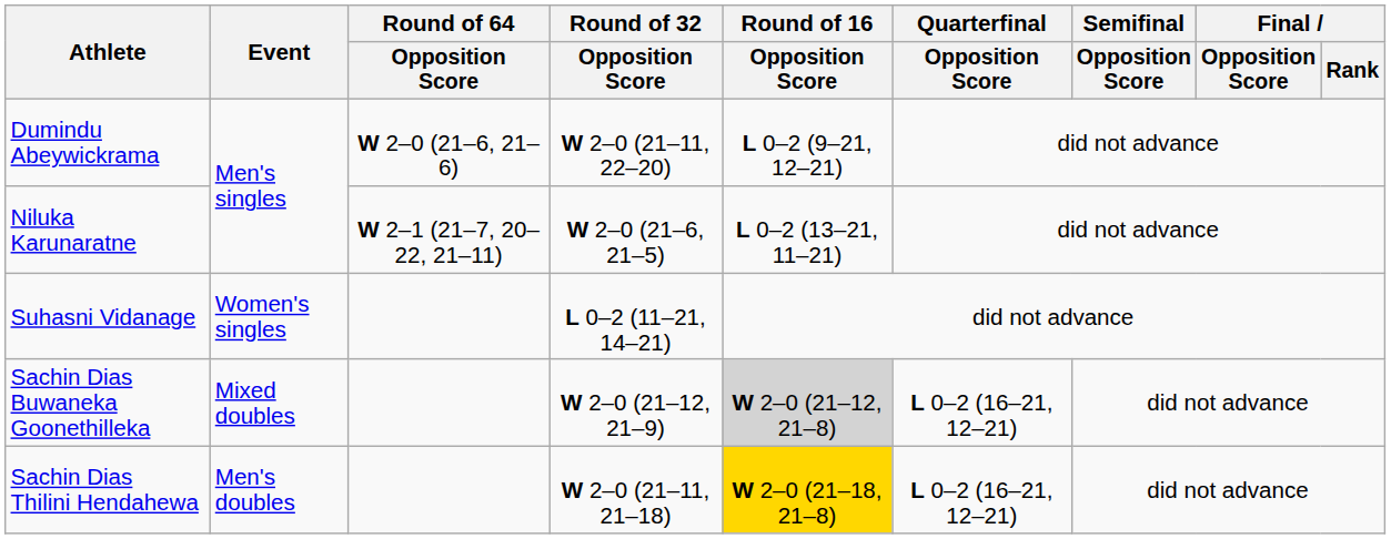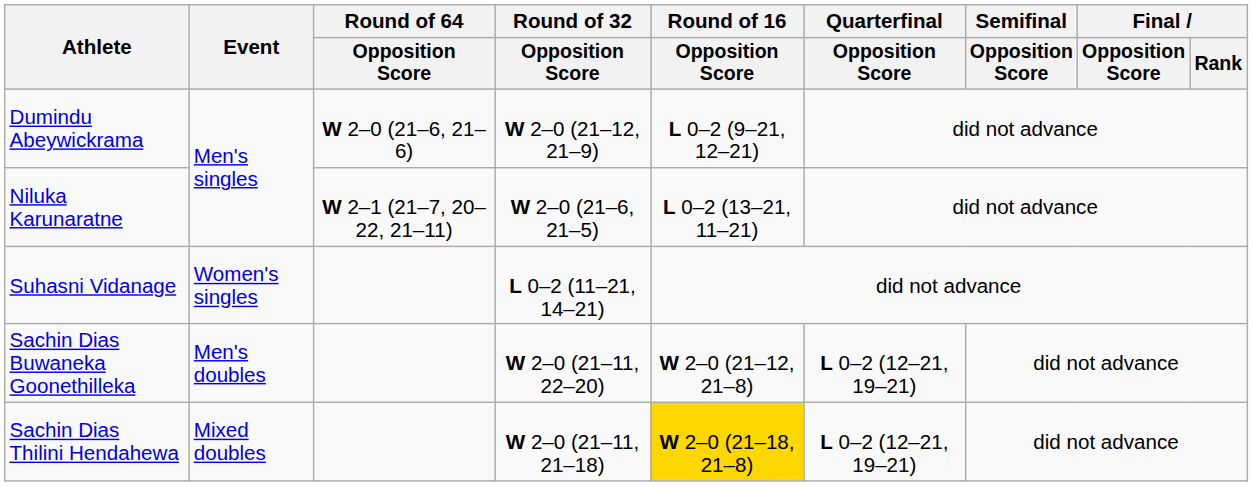 <table class=wikitable style="font-size:90%">
 <tr>
 <th rowspan=2>Athlete</th>
 <th rowspan=2>Event</th>
 <th>Round of 64</th>
 <th>Round of 32</th>
 <th>Round of 16</th>
 <th>Quarterfinal</th>
 <th>Semifinal</th>
 <th colspan=2>Final / </th>
 </tr>
 <tr style="font-size:95%">
 <th>Opposition<br>Score</th>
 <th>Opposition<br>Score</th>
 <th>Opposition<br>Score</th>
 <th>Opposition<br>Score</th>
 <th>Opposition<br>Score</th>
 <th>Opposition<br>Score</th>
 <th>Rank</th>
 </tr>
 <tr align=center>
 <td align=left><a href='#'>Dumindu Abeywickrama</a></td>
 <td align=left rowspan=2><a href='#'>Men's singles</a></td>
 <td><br><strong>W</strong> 2–0 (21–6, 21–6)</td>
-<td><br><strong>W</strong> 2–0 (21–11, 22–20)</td>
+<td><br><strong>W</strong> 2–0 (21–12, 21–9)</td>
 <td><br><strong>L</strong> 0–2 (9–21, 12–21)</td>
 <td colspan=4>did not advance</td>
 </tr>
 <tr align=center>
 <td align=left><a href='#'>Niluka Karunaratne</a></td>
 <td><br><strong>W</strong> 2–1 (21–7, 20–22, 21–11)</td>
 <td><br><strong>W</strong> 2–0 (21–6, 21–5)</td>
 <td><br><strong>L</strong> 0–2 (13–21, 11–21)</td>
 <td colspan=4>did not advance</td>
 </tr>
 <tr align=center>
 <td align=left><a href='#'>Suhasni Vidanage</a></td>
 <td align=left><a href='#'>Women's singles</a></td>
 <td></td>
 <td><br><strong>L</strong> 0–2 (11–21, 14–21)</td>
 <td colspan=5>did not advance</td>
 </tr>
 <tr align=center>
 <td align=left><a href='#'>Sachin Dias</a><br><a href='#'>Buwaneka Goonethilleka</a></td>
-<td align=left><a href='#'>Mixed doubles</a></td>
+<td align=left><a href='#'>Men's doubles</a></td>
 <td></td>
-<td><br><strong>W</strong> 2–0 (21–12, 21–9)</td>
-<td style="background: lightgrey;"><br><strong>W</strong> 2–0 (21–12, 21–8)</td>
-<td><br><strong>L</strong> 0–2 (16–21, 12–21)</td>
+<td><br><strong>W</strong> 2–0 (21–11, 22–20)</td>
+<td><br><strong>W</strong> 2–0 (21–12, 21–8)</td>
+<td><br><strong>L</strong> 0–2 (12–21, 19–21)</td>
 <td colspan=3>did not advance</td>
 </tr>
 <tr align=center>
 <td align=left><a href='#'>Sachin Dias</a><br><a href='#'>Thilini Hendahewa</a></td>
-<td align=left><a href='#'>Men's doubles</a></td>
+<td align=left><a href='#'>Mixed doubles</a></td>
 <td></td>
 <td><br><strong>W</strong> 2–0 (21–11, 21–18)</td>
 <td style="background: gold;"><br><strong>W</strong> 2–0 (21–18, 21–8)</td>
-<td><br><strong>L</strong> 0–2 (16–21, 12–21)</td>
+<td><br><strong>L</strong> 0–2 (12–21, 19–21)</td>
 <td colspan=3>did not advance</td>
 </tr>
 </table>
